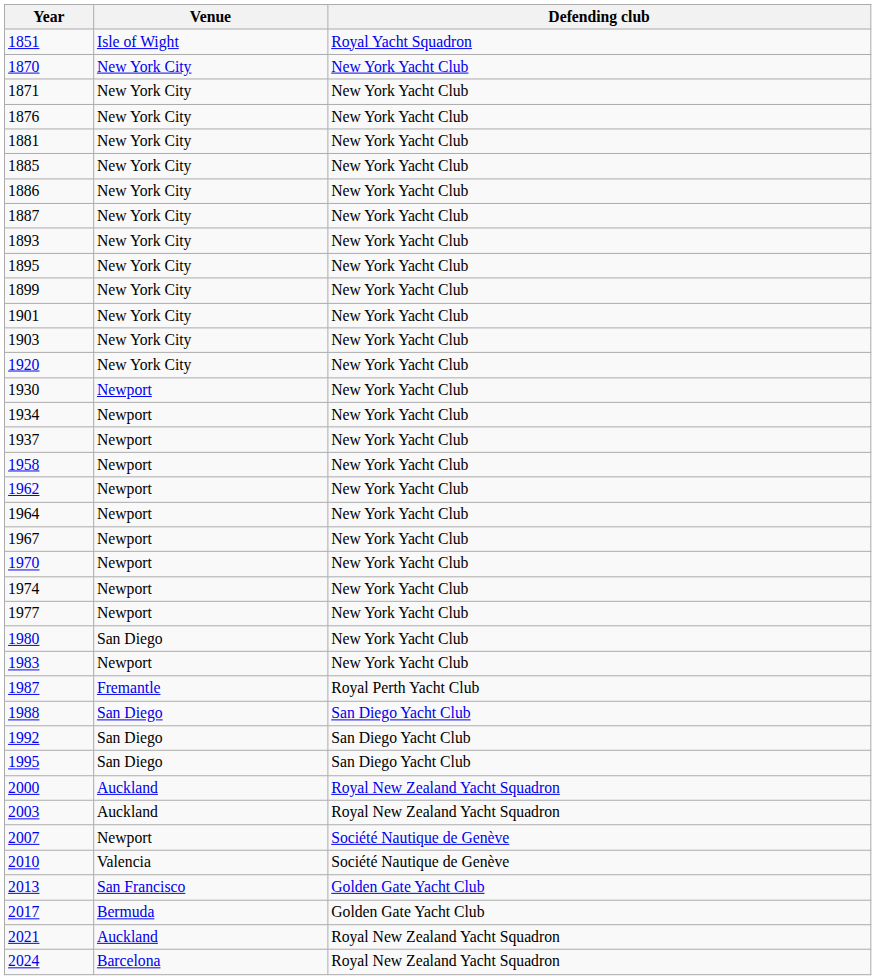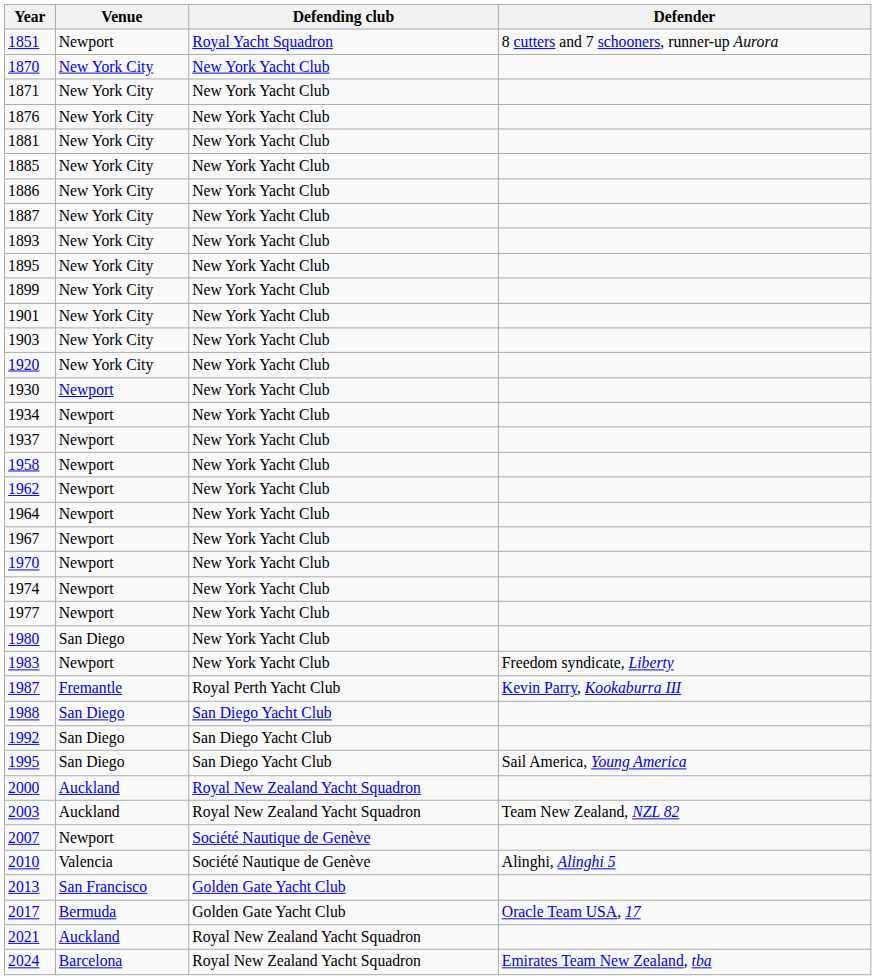 <table class="wikitable" width=70% style="font-size:100%; text-align:left;">
 <tr>
 <th>Year</th>
 <th>Venue</th>
 <th>Defending club</th>
+<th>Defender</th>
 </tr>
 <tr>
 <td><a href='#'>1851</a></td>
-<td><a href='#'>Isle of Wight</a></td>
+<td>Newport</td>
 <td> <a href='#'>Royal Yacht Squadron</a></td>
+<td>8 <a href='#'>cutters</a> and 7 <a href='#'>schooners</a>, runner-up <em>Aurora</em></td>
 </tr>
 <tr>
 <td><a href='#'>1870</a></td>
 <td><a href='#'>New York City</a></td>
 <td> <a href='#'>New York Yacht Club</a></td>
+<td></td>
 </tr>
 <tr>
 <td>1871</td>
 <td>New York City</td>
 <td> New York Yacht Club</td>
+<td></td>
 </tr>
 <tr>
 <td>1876</td>
 <td>New York City</td>
 <td> New York Yacht Club</td>
+<td></td>
 </tr>
 <tr>
 <td>1881</td>
 <td>New York City</td>
 <td> New York Yacht Club</td>
+<td></td>
 </tr>
 <tr>
 <td>1885</td>
 <td>New York City</td>
 <td> New York Yacht Club</td>
+<td></td>
 </tr>
 <tr>
 <td>1886</td>
 <td>New York City</td>
 <td> New York Yacht Club</td>
+<td></td>
 </tr>
 <tr>
 <td>1887</td>
 <td>New York City</td>
 <td> New York Yacht Club</td>
+<td></td>
 </tr>
 <tr>
 <td>1893</td>
 <td>New York City</td>
 <td> New York Yacht Club</td>
+<td></td>
 </tr>
 <tr>
 <td>1895</td>
 <td>New York City</td>
 <td> New York Yacht Club</td>
+<td></td>
 </tr>
 <tr>
 <td>1899</td>
 <td>New York City</td>
 <td> New York Yacht Club</td>
+<td></td>
 </tr>
 <tr>
 <td>1901</td>
 <td>New York City</td>
 <td> New York Yacht Club</td>
+<td></td>
 </tr>
 <tr>
 <td>1903</td>
 <td>New York City</td>
 <td> New York Yacht Club</td>
+<td></td>
 </tr>
 <tr>
 <td><a href='#'>1920</a></td>
 <td>New York City</td>
 <td> New York Yacht Club</td>
+<td></td>
 </tr>
 <tr>
 <td>1930</td>
 <td><a href='#'>Newport</a></td>
 <td> New York Yacht Club</td>
+<td></td>
 </tr>
 <tr>
 <td>1934</td>
 <td>Newport</td>
 <td> New York Yacht Club</td>
+<td></td>
 </tr>
 <tr>
 <td>1937</td>
 <td>Newport</td>
 <td> New York Yacht Club</td>
+<td></td>
 </tr>
 <tr>
 <td><a href='#'>1958</a></td>
 <td>Newport</td>
 <td> New York Yacht Club</td>
+<td></td>
 </tr>
 <tr>
 <td><a href='#'>1962</a></td>
 <td>Newport</td>
 <td> New York Yacht Club</td>
+<td></td>
 </tr>
 <tr>
 <td>1964</td>
 <td>Newport</td>
 <td> New York Yacht Club</td>
+<td></td>
 </tr>
 <tr>
 <td>1967</td>
 <td>Newport</td>
 <td> New York Yacht Club</td>
+<td></td>
 </tr>
 <tr>
 <td><a href='#'>1970</a></td>
 <td>Newport</td>
 <td> New York Yacht Club</td>
+<td></td>
 </tr>
 <tr>
 <td>1974</td>
 <td>Newport</td>
 <td> New York Yacht Club</td>
+<td></td>
 </tr>
 <tr>
 <td>1977</td>
 <td>Newport</td>
 <td> New York Yacht Club</td>
+<td></td>
 </tr>
 <tr>
 <td><a href='#'>1980</a></td>
 <td>San Diego</td>
 <td> New York Yacht Club</td>
+<td></td>
 </tr>
 <tr>
 <td><a href='#'>1983</a></td>
 <td>Newport</td>
 <td> New York Yacht Club</td>
+<td>Freedom syndicate, <em><a href='#'>Liberty</a></em></td>
 </tr>
 <tr>
 <td><a href='#'>1987</a></td>
 <td><a href='#'>Fremantle</a></td>
 <td> Royal Perth Yacht Club</td>
+<td><a href='#'>Kevin Parry</a>, <em><a href='#'>Kookaburra III</a></em></td>
 </tr>
 <tr>
 <td><a href='#'>1988</a></td>
 <td><a href='#'>San Diego</a></td>
 <td> <a href='#'>San Diego Yacht Club</a></td>
+<td></td>
 </tr>
 <tr>
 <td><a href='#'>1992</a></td>
 <td>San Diego</td>
 <td> San Diego Yacht Club</td>
+<td></td>
 </tr>
 <tr>
 <td><a href='#'>1995</a></td>
 <td>San Diego</td>
 <td> San Diego Yacht Club</td>
+<td>Sail America, <em><a href='#'>Young America</a></em></td>
 </tr>
 <tr>
 <td><a href='#'>2000</a></td>
 <td><a href='#'>Auckland</a></td>
 <td> <a href='#'>Royal New Zealand Yacht Squadron</a></td>
+<td></td>
 </tr>
 <tr>
 <td><a href='#'>2003</a></td>
 <td>Auckland</td>
 <td> Royal New Zealand Yacht Squadron</td>
+<td>Team New Zealand, <em><a href='#'>NZL 82</a></em></td>
 </tr>
 <tr>
 <td><a href='#'>2007</a></td>
 <td>Newport</td>
 <td> <a href='#'>Société Nautique de Genève</a></td>
+<td></td>
 </tr>
 <tr>
 <td><a href='#'>2010</a></td>
 <td>Valencia</td>
 <td> Société Nautique de Genève</td>
+<td>Alinghi, <em><a href='#'>Alinghi 5</a></em></td>
 </tr>
 <tr>
 <td><a href='#'>2013</a></td>
 <td><a href='#'>San Francisco</a></td>
 <td> <a href='#'>Golden Gate Yacht Club</a></td>
+<td></td>
 </tr>
 <tr>
 <td><a href='#'>2017</a></td>
 <td><a href='#'>Bermuda</a></td>
 <td> Golden Gate Yacht Club</td>
+<td><a href='#'>Oracle Team USA</a>, <em><a href='#'>17</a></em></td>
 </tr>
 <tr>
 <td><a href='#'>2021</a></td>
 <td><a href='#'>Auckland</a></td>
 <td> Royal New Zealand Yacht Squadron</td>
+<td></td>
 </tr>
 <tr>
 <td><a href='#'>2024</a></td>
 <td><a href='#'>Barcelona</a></td>
 <td> Royal New Zealand Yacht Squadron</td>
+<td><a href='#'>Emirates Team New Zealand</a>, <em><a href='#'>tba</a></em></td>
 </tr>
 </table>
